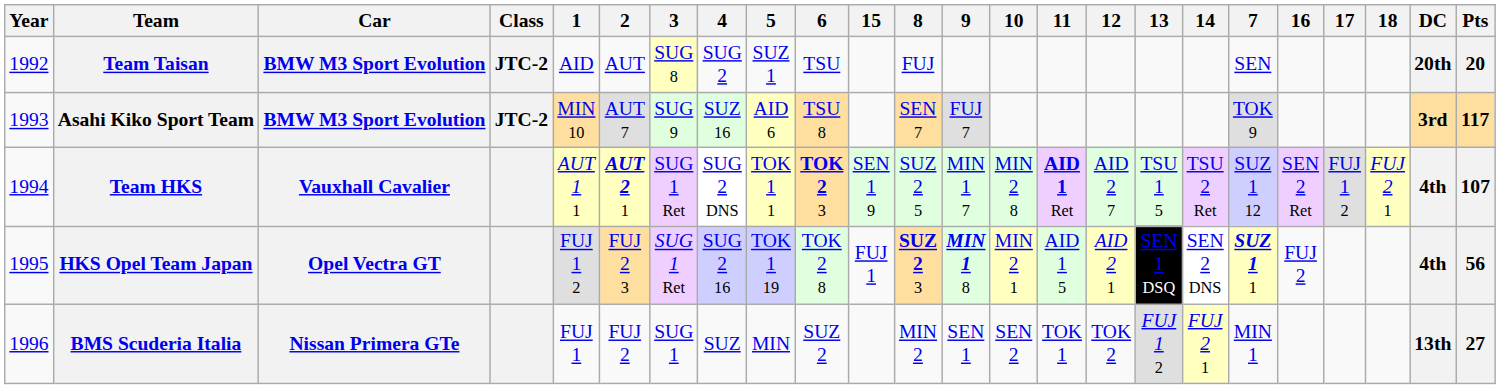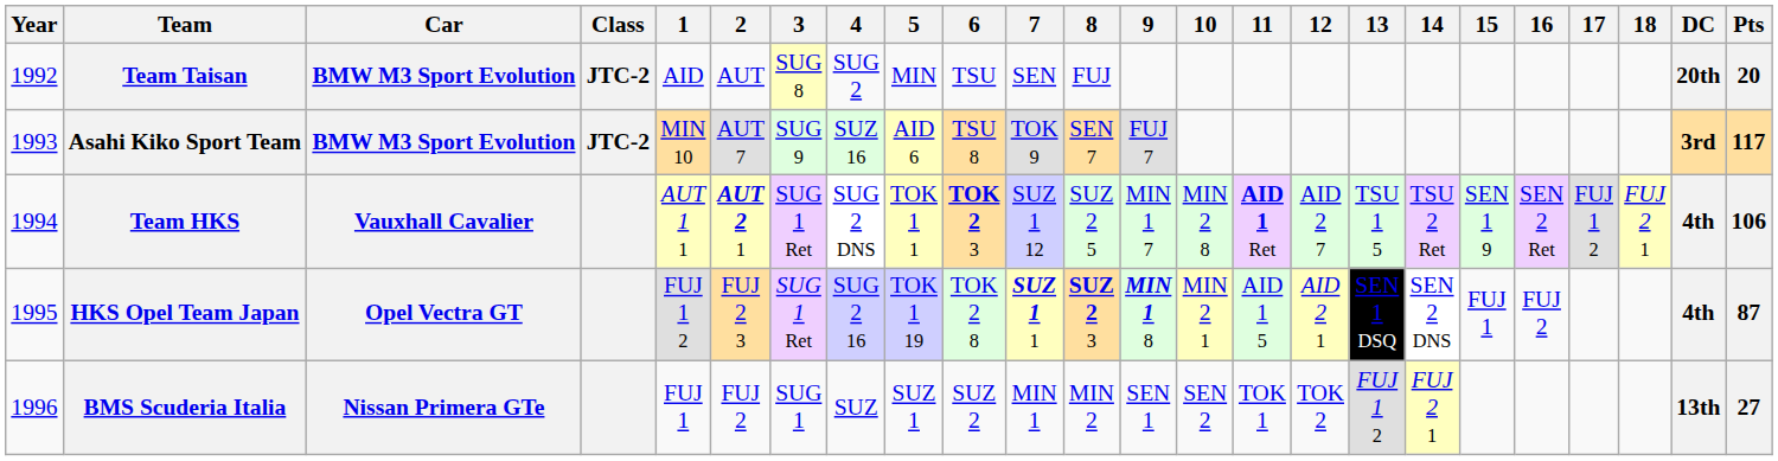 <table class="wikitable" style="text-align:center; font-size:85%">
 <tr>
 <th>Year</th>
 <th>Team</th>
 <th>Car</th>
 <th>Class</th>
 <th>1</th>
 <th>2</th>
 <th>3</th>
 <th>4</th>
 <th>5</th>
 <th>6</th>
-<th>15</th>
+<th>7</th>
 <th>8</th>
 <th>9</th>
 <th>10</th>
 <th>11</th>
 <th>12</th>
 <th>13</th>
 <th>14</th>
-<th>7</th>
+<th>15</th>
 <th>16</th>
 <th>17</th>
 <th>18</th>
 <th>DC</th>
 <th>Pts</th>
 </tr>
 <tr>
 <td><a href='#'>1992</a></td>
 <th nowrap><a href='#'>Team Taisan</a></th>
 <th nowrap><a href='#'>BMW M3 Sport Evolution</a></th>
 <th><span>JTC-2</span></th>
 <td><a href='#'>AID</a></td>
 <td><a href='#'>AUT</a></td>
 <td style="background:#FFFFBF;"><a href='#'>SUG</a><br><small>8</small></td>
 <td><a href='#'>SUG<br>2</a></td>
-<td><a href='#'>SUZ<br>1</a></td>
+<td><a href='#'>MIN</a></td>
 <td><a href='#'>TSU</a></td>
-<td></td>
+<td><a href='#'>SEN</a></td>
 <td><a href='#'>FUJ</a></td>
 <td></td>
 <td></td>
 <td></td>
 <td></td>
 <td></td>
 <td></td>
-<td><a href='#'>SEN</a></td>
+<td></td>
 <td></td>
 <td></td>
 <td></td>
 <th>20th</th>
 <th>20</th>
 </tr>
 <tr>
 <td><a href='#'>1993</a></td>
 <th nowrap>Asahi Kiko Sport Team</th>
 <th nowrap><a href='#'>BMW M3 Sport Evolution</a></th>
 <th><span>JTC-2</span></th>
 <td style="background:#FFDF9F;"><a href='#'>MIN</a><br><small>10</small></td>
 <td style="background:#DFDFDF;"><a href='#'>AUT</a><br><small>7</small></td>
 <td style="background:#DFFFDF;"><a href='#'>SUG</a><br><small>9</small></td>
 <td style="background:#DFFFDF;"><a href='#'>SUZ</a><br><small>16</small></td>
 <td style="background:#FFFFBF;"><a href='#'>AID</a><br><small>6</small></td>
 <td style="background:#FFDF9F;"><a href='#'>TSU</a><br><small>8</small></td>
-<td></td>
+<td style="background:#DFDFDF;"><a href='#'>TOK</a><br><small>9</small></td>
 <td style="background:#FFDF9F;"><a href='#'>SEN</a><br><small>7</small></td>
 <td style="background:#DFDFDF;"><a href='#'>FUJ</a><br><small>7</small></td>
 <td></td>
 <td></td>
 <td></td>
 <td></td>
 <td></td>
-<td style="background:#DFDFDF;"><a href='#'>TOK</a><br><small>9</small></td>
+<td></td>
 <td></td>
 <td></td>
 <td></td>
 <td style="background:#FFDF9F;"><strong>3rd</strong></td>
 <td style="background:#FFDF9F;"><strong>117</strong></td>
 </tr>
 <tr>
 <td><a href='#'>1994</a></td>
 <th nowrap><a href='#'>Team HKS</a></th>
 <th nowrap><a href='#'>Vauxhall Cavalier</a></th>
 <th></th>
 <td style="background:#FFFFBF;"><em><a href='#'>AUT<br>1</a></em><br><small>1</small></td>
 <td style="background:#FFFFBF;"><strong><em><a href='#'>AUT<br>2</a></em></strong><br><small>1</small></td>
 <td style="background:#EFCFFF;"><a href='#'>SUG<br>1</a><br><small>Ret</small></td>
 <td style="background:#FFFFFF;"><a href='#'>SUG<br>2</a><br><small>DNS</small></td>
 <td style="background:#FFFFBF;"><a href='#'>TOK<br>1</a><br><small>1</small></td>
 <td style="background:#FFDF9F;"><strong><a href='#'>TOK<br>2</a></strong><br><small>3</small></td>
-<td style="background:#DFFFDF;"><a href='#'>SEN<br>1</a><br><small>9</small></td>
+<td style="background:#CFCFFF;"><a href='#'>SUZ<br>1</a><br><small>12</small></td>
 <td style="background:#DFFFDF;"><a href='#'>SUZ<br>2</a><br><small>5</small></td>
 <td style="background:#DFFFDF;"><a href='#'>MIN<br>1</a><br><small>7</small></td>
 <td style="background:#DFFFDF;"><a href='#'>MIN<br>2</a><br><small>8</small></td>
 <td style="background:#EFCFFF;"><strong><a href='#'>AID<br>1</a></strong><br><small>Ret</small></td>
 <td style="background:#DFFFDF;"><a href='#'>AID<br>2</a><br><small>7</small></td>
 <td style="background:#DFFFDF;"><a href='#'>TSU<br>1</a><br><small>5</small></td>
 <td style="background:#EFCFFF;"><a href='#'>TSU<br>2</a><br><small>Ret</small></td>
-<td style="background:#CFCFFF;"><a href='#'>SUZ<br>1</a><br><small>12</small></td>
+<td style="background:#DFFFDF;"><a href='#'>SEN<br>1</a><br><small>9</small></td>
 <td style="background:#EFCFFF;"><a href='#'>SEN<br>2</a><br><small>Ret</small></td>
 <td style="background:#DFDFDF;"><a href='#'>FUJ<br>1</a><br><small>2</small></td>
 <td style="background:#FFFFBF;"><em><a href='#'>FUJ<br>2</a></em><br><small>1</small></td>
 <th>4th</th>
-<th>107</th>
+<th>106</th>
 </tr>
 <tr>
 <td><a href='#'>1995</a></td>
 <th nowrap><a href='#'>HKS Opel Team Japan</a></th>
 <th nowrap><a href='#'>Opel Vectra GT</a></th>
 <th></th>
 <td style="background:#DFDFDF;"><a href='#'>FUJ<br>1</a><br><small>2</small></td>
 <td style="background:#FFDF9F;"><a href='#'>FUJ<br>2</a><br><small>3</small></td>
 <td style="background:#EFCFFF;"><em><a href='#'>SUG<br>1</a></em><br><small>Ret</small></td>
 <td style="background:#CFCFFF;"><a href='#'>SUG<br>2</a><br><small>16</small></td>
 <td style="background:#CFCFFF;"><a href='#'>TOK<br>1</a><br><small>19</small></td>
 <td style="background:#DFFFDF;"><a href='#'>TOK<br>2</a><br><small>8</small></td>
-<td><a href='#'>FUJ<br>1</a></td>
+<td style="background:#FFFFBF;"><strong><em><a href='#'>SUZ<br>1</a></em></strong><br><small>1</small></td>
 <td style="background:#FFDF9F;"><strong><a href='#'>SUZ<br>2</a></strong><br><small>3</small></td>
 <td style="background:#DFFFDF;"><strong><em><a href='#'>MIN<br>1</a></em></strong><br><small>8</small></td>
 <td style="background:#FFFFBF;"><a href='#'>MIN<br>2</a><br><small>1</small></td>
 <td style="background:#DFFFDF;"><a href='#'>AID<br>1</a><br><small>5</small></td>
 <td style="background:#FFFFBF;"><em><a href='#'>AID<br>2</a></em><br><small>1</small></td>
 <td style="background:#000; color:#fff;"><a href='#'><span>SEN<br>1</span></a><br><small>DSQ</small></td>
 <td style="background:#FFFFFF;"><a href='#'>SEN<br>2</a><br><small>DNS</small></td>
-<td style="background:#FFFFBF;"><strong><em><a href='#'>SUZ<br>1</a></em></strong><br><small>1</small></td>
+<td><a href='#'>FUJ<br>1</a></td>
 <td><a href='#'>FUJ<br>2</a></td>
 <td></td>
 <td></td>
 <th>4th</th>
-<th>56</th>
+<th>87</th>
 </tr>
 <tr>
 <td><a href='#'>1996</a></td>
 <th nowrap><a href='#'>BMS Scuderia Italia</a></th>
 <th nowrap><a href='#'>Nissan Primera GTe</a></th>
 <th></th>
 <td><a href='#'>FUJ<br>1</a></td>
 <td><a href='#'>FUJ<br>2</a></td>
 <td><a href='#'>SUG<br>1</a></td>
 <td><a href='#'>SUZ</a></td>
-<td><a href='#'>MIN</a></td>
+<td><a href='#'>SUZ<br>1</a></td>
 <td><a href='#'>SUZ<br>2</a></td>
-<td></td>
+<td><a href='#'>MIN<br>1</a></td>
 <td><a href='#'>MIN<br>2</a></td>
 <td><a href='#'>SEN<br>1</a></td>
 <td><a href='#'>SEN<br>2</a></td>
 <td><a href='#'>TOK<br>1</a></td>
 <td><a href='#'>TOK<br>2</a></td>
 <td style="background:#DFDFDF;"><em><a href='#'>FUJ<br>1</a></em><br><small>2</small></td>
 <td style="background:#FFFFBF;"><em><a href='#'>FUJ<br>2</a></em><br><small>1</small></td>
-<td><a href='#'>MIN<br>1</a></td>
+<td></td>
 <td></td>
 <td></td>
 <td></td>
 <th>13th</th>
 <th>27</th>
 </tr>
 </table>
